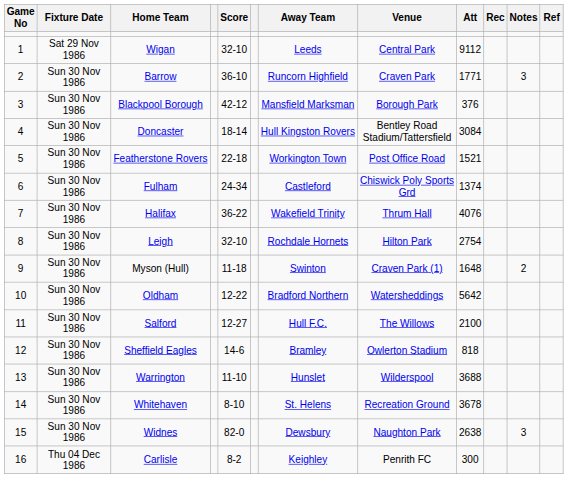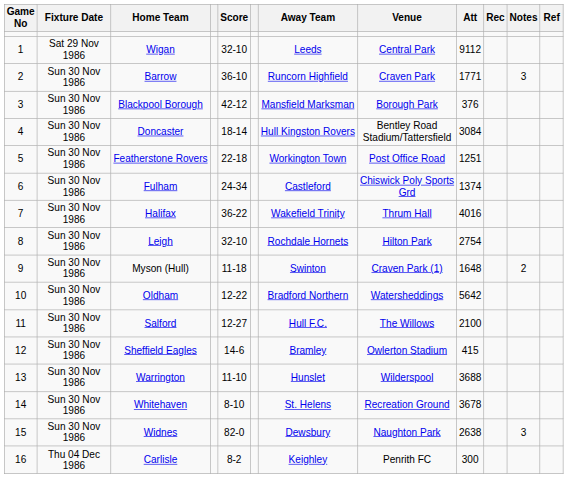 <table class="wikitable" style="text-align:center;">
 <tr>
 <th width=10 abbr="No">Game No</th>
 <th width=110 abbr="Date">Fixture Date</th>
 <th width=150 abbr="Home Team">Home Team</th>
 <th width=5 abbr="space"></th>
 <th width=20 abbr="Score">Score</th>
 <th width=5 abbr="space"></th>
 <th width=150 abbr="Away Team">Away Team</th>
 <th width=150 abbr="Venue">Venue</th>
 <th width=30 abbr="Att">Att</th>
 <th width=30 abbr="Rec">Rec</th>
 <th width=20 abbr="Notes">Notes</th>
 <th width=30 abbr="Ref">Ref</th>
 </tr>
 <tr>
 <td></td>
 <td></td>
 <td></td>
 <td></td>
 <td></td>
 <td></td>
 <td></td>
 <td></td>
 <td></td>
 <td></td>
 <td></td>
 <td></td>
 </tr>
 <tr>
 <td>1</td>
 <td>Sat 29 Nov 1986</td>
 <td><a href='#'>Wigan</a></td>
 <td></td>
 <td>32-10</td>
 <td></td>
 <td><a href='#'>Leeds</a></td>
 <td><a href='#'>Central Park</a></td>
 <td>9112</td>
 <td></td>
 <td></td>
 <td></td>
 </tr>
 <tr>
 <td>2</td>
 <td>Sun 30 Nov 1986</td>
 <td><a href='#'>Barrow</a></td>
 <td></td>
 <td>36-10</td>
 <td></td>
 <td><a href='#'>Runcorn Highfield</a></td>
 <td><a href='#'>Craven Park</a></td>
 <td>1771</td>
 <td></td>
 <td>3</td>
 <td></td>
 </tr>
 <tr>
 <td>3</td>
 <td>Sun 30 Nov 1986</td>
 <td><a href='#'>Blackpool Borough</a></td>
 <td></td>
 <td>42-12</td>
 <td></td>
 <td><a href='#'>Mansfield Marksman</a></td>
 <td><a href='#'>Borough Park</a></td>
 <td>376</td>
 <td></td>
 <td></td>
 <td></td>
 </tr>
 <tr>
 <td>4</td>
 <td>Sun 30 Nov 1986</td>
 <td><a href='#'>Doncaster</a></td>
 <td></td>
 <td>18-14</td>
 <td></td>
 <td><a href='#'>Hull Kingston Rovers</a></td>
 <td>Bentley Road Stadium/Tattersfield</td>
 <td>3084</td>
 <td></td>
 <td></td>
 <td></td>
 </tr>
 <tr>
 <td>5</td>
 <td>Sun 30 Nov 1986</td>
 <td><a href='#'>Featherstone Rovers</a></td>
 <td></td>
 <td>22-18</td>
 <td></td>
 <td><a href='#'>Workington Town</a></td>
 <td><a href='#'>Post Office Road</a></td>
-<td>1521</td>
+<td>1251</td>
 <td></td>
 <td></td>
 <td></td>
 </tr>
 <tr>
 <td>6</td>
 <td>Sun 30 Nov 1986</td>
 <td><a href='#'>Fulham</a></td>
 <td></td>
 <td>24-34</td>
 <td></td>
 <td><a href='#'>Castleford</a></td>
 <td><a href='#'>Chiswick Poly Sports Grd</a></td>
 <td>1374</td>
 <td></td>
 <td></td>
 <td></td>
 </tr>
 <tr>
 <td>7</td>
 <td>Sun 30 Nov 1986</td>
 <td><a href='#'>Halifax</a></td>
 <td></td>
 <td>36-22</td>
 <td></td>
 <td><a href='#'>Wakefield Trinity</a></td>
 <td><a href='#'>Thrum Hall</a></td>
-<td>4076</td>
+<td>4016</td>
 <td></td>
 <td></td>
 <td></td>
 </tr>
 <tr>
 <td>8</td>
 <td>Sun 30 Nov 1986</td>
 <td><a href='#'>Leigh</a></td>
 <td></td>
 <td>32-10</td>
 <td></td>
 <td><a href='#'>Rochdale Hornets</a></td>
 <td><a href='#'>Hilton Park</a></td>
 <td>2754</td>
 <td></td>
 <td></td>
 <td></td>
 </tr>
 <tr>
 <td>9</td>
 <td>Sun 30 Nov 1986</td>
 <td>Myson (Hull)</td>
 <td></td>
 <td>11-18</td>
 <td></td>
 <td><a href='#'>Swinton</a></td>
 <td><a href='#'>Craven Park (1)</a></td>
 <td>1648</td>
 <td></td>
 <td>2</td>
 <td></td>
 </tr>
 <tr>
 <td>10</td>
 <td>Sun 30 Nov 1986</td>
 <td><a href='#'>Oldham</a></td>
 <td></td>
 <td>12-22</td>
 <td></td>
 <td><a href='#'>Bradford Northern</a></td>
 <td><a href='#'>Watersheddings</a></td>
 <td>5642</td>
 <td></td>
 <td></td>
 <td></td>
 </tr>
 <tr>
 <td>11</td>
 <td>Sun 30 Nov 1986</td>
 <td><a href='#'>Salford</a></td>
 <td></td>
 <td>12-27</td>
 <td></td>
 <td><a href='#'>Hull F.C.</a></td>
 <td><a href='#'>The Willows</a></td>
 <td>2100</td>
 <td></td>
 <td></td>
 <td></td>
 </tr>
 <tr>
 <td>12</td>
 <td>Sun 30 Nov 1986</td>
 <td><a href='#'>Sheffield Eagles</a></td>
 <td></td>
 <td>14-6</td>
 <td></td>
 <td><a href='#'>Bramley</a></td>
 <td><a href='#'>Owlerton Stadium</a></td>
-<td>818</td>
+<td>415</td>
 <td></td>
 <td></td>
 <td></td>
 </tr>
 <tr>
 <td>13</td>
 <td>Sun 30 Nov 1986</td>
 <td><a href='#'>Warrington</a></td>
 <td></td>
 <td>11-10</td>
 <td></td>
 <td><a href='#'>Hunslet</a></td>
 <td><a href='#'>Wilderspool</a></td>
 <td>3688</td>
 <td></td>
 <td></td>
 <td></td>
 </tr>
 <tr>
 <td>14</td>
 <td>Sun 30 Nov 1986</td>
 <td><a href='#'>Whitehaven</a></td>
 <td></td>
 <td>8-10</td>
 <td></td>
 <td><a href='#'>St. Helens</a></td>
 <td><a href='#'>Recreation Ground</a></td>
 <td>3678</td>
 <td></td>
 <td></td>
 <td></td>
 </tr>
 <tr>
 <td>15</td>
 <td>Sun 30 Nov 1986</td>
 <td><a href='#'>Widnes</a></td>
 <td></td>
 <td>82-0</td>
 <td></td>
 <td><a href='#'>Dewsbury</a></td>
 <td><a href='#'>Naughton Park</a></td>
 <td>2638</td>
 <td></td>
 <td>3</td>
 <td></td>
 </tr>
 <tr>
 <td>16</td>
 <td>Thu 04 Dec 1986</td>
 <td><a href='#'>Carlisle</a></td>
 <td></td>
 <td>8-2</td>
 <td></td>
 <td><a href='#'>Keighley</a></td>
 <td>Penrith FC</td>
 <td>300</td>
 <td></td>
 <td></td>
 <td></td>
 </tr>
 </table>
